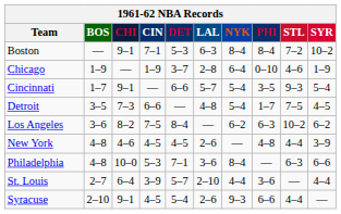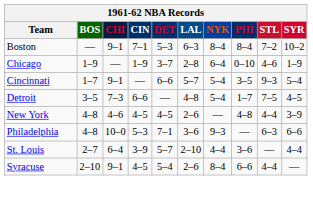 <table class="wikitable" style="font-size:95%; text-align:center;">
 <tr>
 <th colspan=10>1961-62 NBA Records</th>
 </tr>
 <tr>
 <th width=100>Team</th>
 <th style="background:#006400;color:#FFFFFF;width=35">BOS</th>
 <th style="background:#031E41;color:#D60032;width=35">CHI</th>
 <th style="background:#012F6B;color:#FFFFFF;width=35">CIN</th>
 <th style="background:#012F6B;color:#D40032;width=35">DET</th>
 <th style="background:#004B87;color:#FFFFFF;width=35">LAL</th>
 <th style="background:#003EA4;color:#E45206;width=35">NYK</th>
 <th style="background:#012F6B;color:#D50131;width=35">PHI</th>
 <th style="background:#C90F2E;color:#FFFFFF;width=35">STL</th>
 <th style="background:#D40032;color:#FFFFFF;width=35">SYR</th>
 </tr>
 <tr>
 <td style="text-align:left;">Boston</td>
 <td>—</td>
 <td>9–1</td>
 <td>7–1</td>
 <td>5–3</td>
 <td>6–3</td>
 <td>8–4</td>
 <td>8–4</td>
 <td>7–2</td>
 <td>10–2</td>
 </tr>
 <tr>
 <td style="text-align:left;"><a href='#'>Chicago</a></td>
 <td>1–9</td>
 <td>—</td>
 <td>1–9</td>
 <td>3–7</td>
 <td>2–8</td>
 <td>6–4</td>
 <td>0–10</td>
 <td>4–6</td>
 <td>1–9</td>
 </tr>
 <tr>
 <td style="text-align:left;"><a href='#'>Cincinnati</a></td>
 <td>1–7</td>
 <td>9–1</td>
 <td>—</td>
 <td>6–6</td>
 <td>5–7</td>
 <td>5–4</td>
 <td>3–5</td>
 <td>9–3</td>
 <td>5–4</td>
 </tr>
 <tr>
 <td style="text-align:left;"><a href='#'>Detroit</a></td>
 <td>3–5</td>
 <td>7–3</td>
 <td>6–6</td>
 <td>—</td>
 <td>4–8</td>
 <td>5–4</td>
 <td>1–7</td>
 <td>7–5</td>
 <td>4–5</td>
 </tr>
 <tr>
-<td style="text-align:left;"><a href='#'>Los Angeles</a></td>
-<td>3–6</td>
-<td>8–2</td>
-<td>7–5</td>
-<td>8–4</td>
-<td>—</td>
-<td>6–2</td>
-<td>6–3</td>
-<td>10–2</td>
-<td>6–2</td>
-</tr>
-<tr>
 <td style="text-align:left;"><a href='#'>New York</a></td>
 <td>4–8</td>
 <td>4–6</td>
 <td>4–5</td>
 <td>4–5</td>
 <td>2–6</td>
 <td>—</td>
 <td>4–8</td>
 <td>4–4</td>
 <td>3–9</td>
 </tr>
 <tr>
 <td style="text-align:left;"><a href='#'>Philadelphia</a></td>
 <td>4–8</td>
 <td>10–0</td>
 <td>5–3</td>
 <td>7–1</td>
 <td>3–6</td>
-<td>8–4</td>
+<td>9–3</td>
 <td>—</td>
 <td>6–3</td>
 <td>6–6</td>
 </tr>
 <tr>
 <td style="text-align:left;"><a href='#'>St. Louis</a></td>
 <td>2–7</td>
 <td>6–4</td>
 <td>3–9</td>
 <td>5–7</td>
 <td>2–10</td>
 <td>4–4</td>
 <td>3–6</td>
 <td>—</td>
 <td>4–4</td>
 </tr>
 <tr>
 <td style="text-align:left;"><a href='#'>Syracuse</a></td>
 <td>2–10</td>
 <td>9–1</td>
 <td>4–5</td>
 <td>5–4</td>
 <td>2–6</td>
-<td>9–3</td>
+<td>8–4</td>
 <td>6–6</td>
 <td>4–4</td>
 <td>—</td>
 </tr>
 </table>
